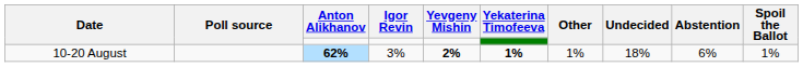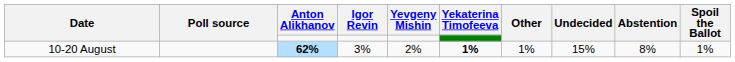 <table class=wikitable style="font-size:95%; line-height:14px; text-align:center">
 <tr>
 <th style=width:200px; rowspan=2>Date</th>
 <th style=width:150px; rowspan=2>Poll source</th>
 <th style=width:60px><a href='#'>Anton Alikhanov</a></th>
 <th style=width:60px><a href='#'>Igor Revin</a></th>
 <th style=width:60px><a href='#'>Yevgeny Mishin</a></th>
 <th style=width:60px><a href='#'>Yekaterina Timofeeva</a></th>
 <th style="width:60px;" rowspan=2>Other</th>
 <th style="width:60px;" rowspan=2>Undecided</th>
 <th style="width:60px;" rowspan=2>Abstention</th>
 <th style="width:60px;" rowspan=2>Spoil the Ballot</th>
 </tr>
 <tr>
 <td bgcolor=></td>
 <td bgcolor=></td>
 <td bgcolor=></td>
 <td bgcolor=Green></td>
 </tr>
 <tr>
 <td>10-20 August</td>
 <td></td>
 <td style="background:#B3E0FF"><strong>62%</strong></td>
 <td>3%</td>
-<td><strong>2%</strong></td>
+<td>2%</td>
 <td><strong>1%</strong></td>
 <td>1%</td>
-<td>18%</td>
-<td>6%</td>
+<td>15%</td>
+<td>8%</td>
 <td>1%</td>
 </tr>
 </table>
